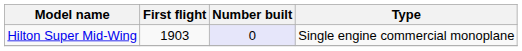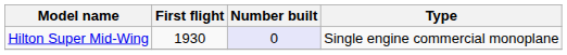 <table class="wikitable sortable">
 <tr>
 <th>Model name</th>
 <th>First flight</th>
 <th>Number built</th>
 <th>Type</th>
 </tr>
 <tr>
 <td align=left><a href='#'>Hilton Super Mid-Wing</a></td>
-<td align=center>1903</td>
+<td align=center>1930</td>
 <td align=center style="background: lavender;">0</td>
 <td align=left>Single engine commercial monoplane</td>
 </tr>
 <tr>
 </tr>
 </table>
